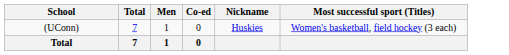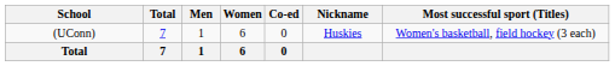 <table class="wikitable sortable" style="text-align:center">
 <tr>
 <th width=180>School</th>
 <th width=45>Total</th>
 <th width=45>Men</th>
+<th width=45>Women</th>
 <th width=45>Co-ed</th>
 <th width=100>Nickname</th>
 <th width=300>Most successful sport (Titles)</th>
 </tr>
 <tr>
 <td> (UConn)</td>
 <td><a href='#'>7</a></td>
 <td>1</td>
+<td>6</td>
 <td>0</td>
 <td><a href='#'>Huskies</a></td>
 <td><a href='#'>Women's basketball</a>, <a href='#'>field hockey</a> (3 each)</td>
 </tr>
 <tr>
 <th>Total</th>
 <th>7</th>
 <th>1</th>
+<th>6</th>
 <th>0</th>
 <th></th>
 <th></th>
 </tr>
 </table>
